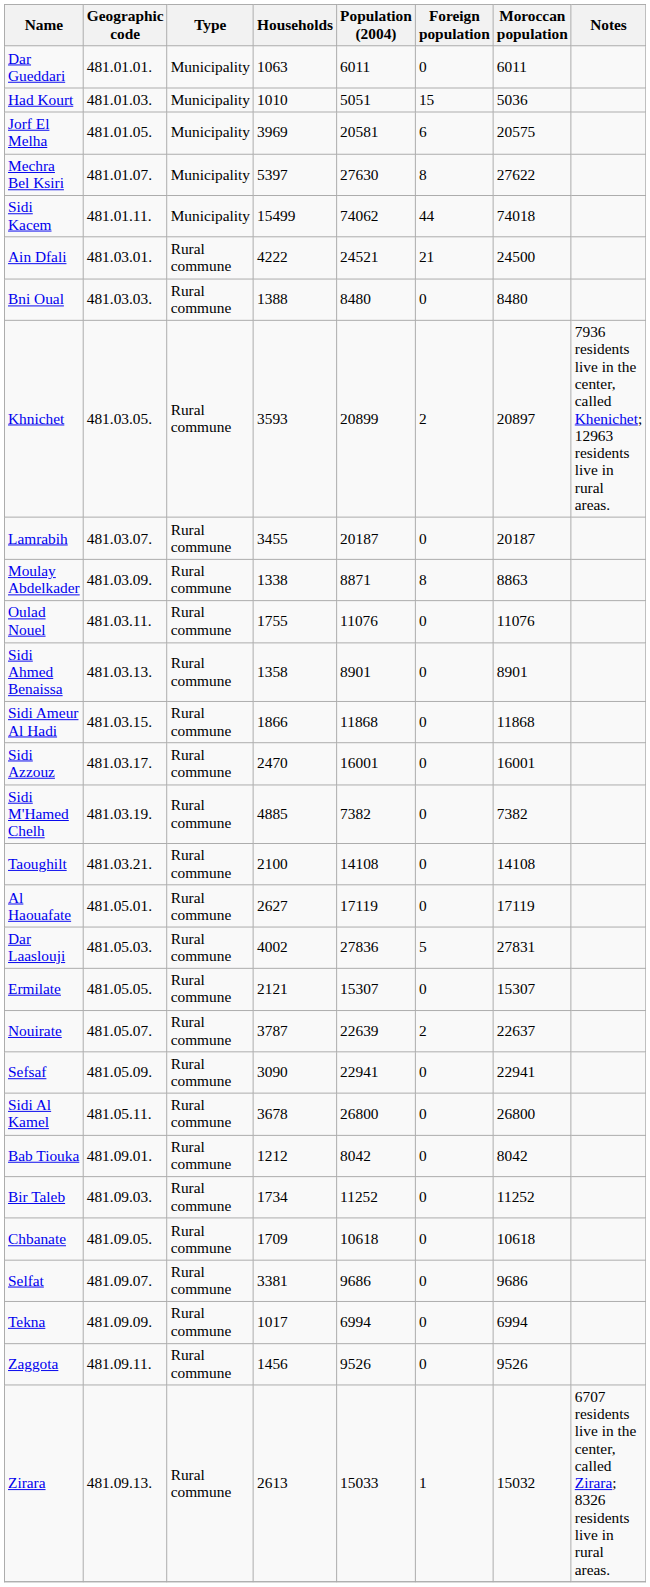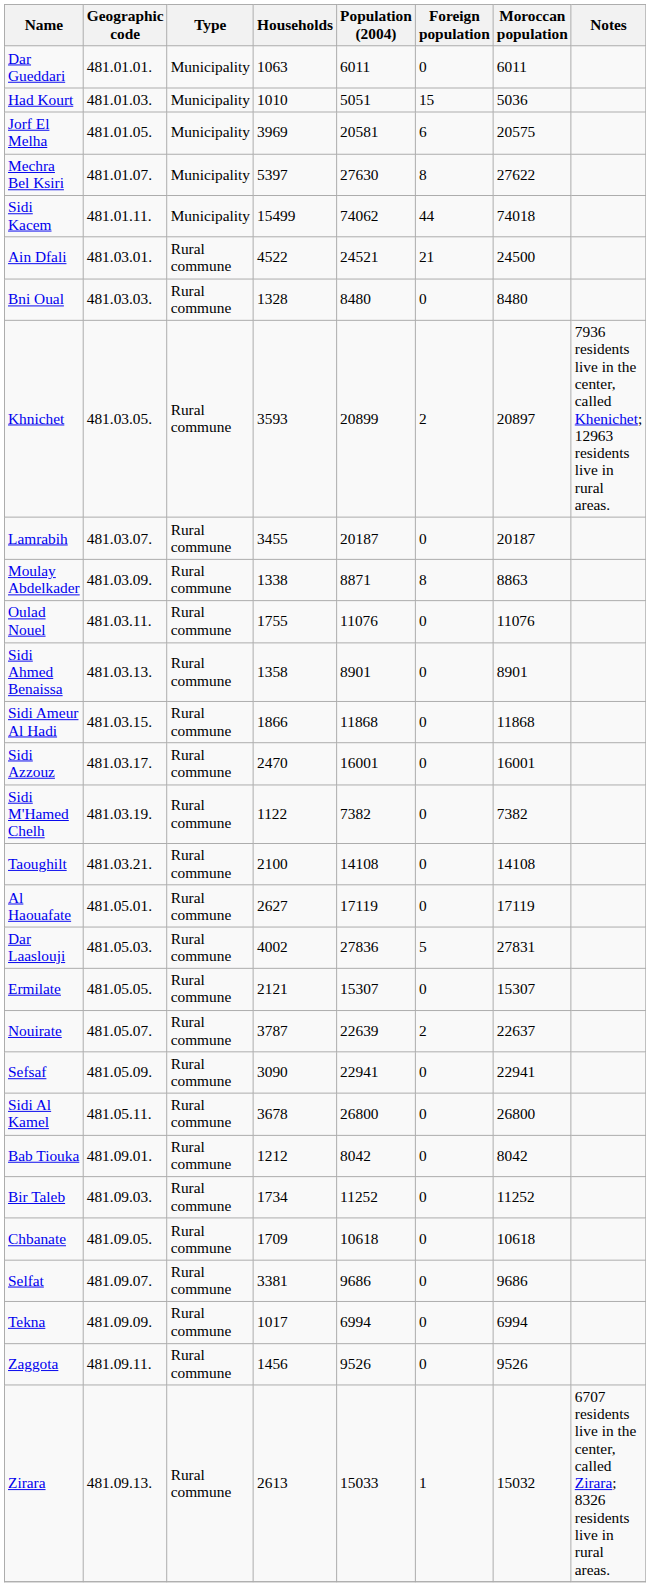 <table class="wikitable sortable">
 <tr>
 <th>Name</th>
 <th>Geographic code</th>
 <th>Type</th>
 <th>Households</th>
 <th>Population (2004)</th>
 <th>Foreign population</th>
 <th>Moroccan population</th>
 <th>Notes</th>
 </tr>
 <tr>
 <td><a href='#'>Dar Gueddari</a></td>
 <td>481.01.01.</td>
 <td>Municipality</td>
 <td>1063</td>
 <td>6011</td>
 <td>0</td>
 <td>6011</td>
 <td></td>
 </tr>
 <tr>
 <td><a href='#'>Had Kourt</a></td>
 <td>481.01.03.</td>
 <td>Municipality</td>
 <td>1010</td>
 <td>5051</td>
 <td>15</td>
 <td>5036</td>
 <td></td>
 </tr>
 <tr>
 <td><a href='#'>Jorf El Melha</a></td>
 <td>481.01.05.</td>
 <td>Municipality</td>
 <td>3969</td>
 <td>20581</td>
 <td>6</td>
 <td>20575</td>
 <td></td>
 </tr>
 <tr>
 <td><a href='#'>Mechra Bel Ksiri</a></td>
 <td>481.01.07.</td>
 <td>Municipality</td>
 <td>5397</td>
 <td>27630</td>
 <td>8</td>
 <td>27622</td>
 <td></td>
 </tr>
 <tr>
 <td><a href='#'>Sidi Kacem</a></td>
 <td>481.01.11.</td>
 <td>Municipality</td>
 <td>15499</td>
 <td>74062</td>
 <td>44</td>
 <td>74018</td>
 <td></td>
 </tr>
 <tr>
 <td><a href='#'>Ain Dfali</a></td>
 <td>481.03.01.</td>
 <td>Rural commune</td>
-<td>4222</td>
+<td>4522</td>
 <td>24521</td>
 <td>21</td>
 <td>24500</td>
 <td></td>
 </tr>
 <tr>
 <td><a href='#'>Bni Oual</a></td>
 <td>481.03.03.</td>
 <td>Rural commune</td>
-<td>1388</td>
+<td>1328</td>
 <td>8480</td>
 <td>0</td>
 <td>8480</td>
 <td></td>
 </tr>
 <tr>
 <td><a href='#'>Khnichet</a></td>
 <td>481.03.05.</td>
 <td>Rural commune</td>
 <td>3593</td>
 <td>20899</td>
 <td>2</td>
 <td>20897</td>
 <td>7936 residents live in the center, called <a href='#'>Khenichet</a>; 12963 residents live in rural areas.</td>
 </tr>
 <tr>
 <td><a href='#'>Lamrabih</a></td>
 <td>481.03.07.</td>
 <td>Rural commune</td>
 <td>3455</td>
 <td>20187</td>
 <td>0</td>
 <td>20187</td>
 <td></td>
 </tr>
 <tr>
 <td><a href='#'>Moulay Abdelkader</a></td>
 <td>481.03.09.</td>
 <td>Rural commune</td>
 <td>1338</td>
 <td>8871</td>
 <td>8</td>
 <td>8863</td>
 <td></td>
 </tr>
 <tr>
 <td><a href='#'>Oulad Nouel</a></td>
 <td>481.03.11.</td>
 <td>Rural commune</td>
 <td>1755</td>
 <td>11076</td>
 <td>0</td>
 <td>11076</td>
 <td></td>
 </tr>
 <tr>
 <td><a href='#'>Sidi Ahmed Benaissa</a></td>
 <td>481.03.13.</td>
 <td>Rural commune</td>
 <td>1358</td>
 <td>8901</td>
 <td>0</td>
 <td>8901</td>
 <td></td>
 </tr>
 <tr>
 <td><a href='#'>Sidi Ameur Al Hadi</a></td>
 <td>481.03.15.</td>
 <td>Rural commune</td>
 <td>1866</td>
 <td>11868</td>
 <td>0</td>
 <td>11868</td>
 <td></td>
 </tr>
 <tr>
 <td><a href='#'>Sidi Azzouz</a></td>
 <td>481.03.17.</td>
 <td>Rural commune</td>
 <td>2470</td>
 <td>16001</td>
 <td>0</td>
 <td>16001</td>
 <td></td>
 </tr>
 <tr>
 <td><a href='#'>Sidi M'Hamed Chelh</a></td>
 <td>481.03.19.</td>
 <td>Rural commune</td>
-<td>4885</td>
+<td>1122</td>
 <td>7382</td>
 <td>0</td>
 <td>7382</td>
 <td></td>
 </tr>
 <tr>
 <td><a href='#'>Taoughilt</a></td>
 <td>481.03.21.</td>
 <td>Rural commune</td>
 <td>2100</td>
 <td>14108</td>
 <td>0</td>
 <td>14108</td>
 <td></td>
 </tr>
 <tr>
 <td><a href='#'>Al Haouafate</a></td>
 <td>481.05.01.</td>
 <td>Rural commune</td>
 <td>2627</td>
 <td>17119</td>
 <td>0</td>
 <td>17119</td>
 <td></td>
 </tr>
 <tr>
 <td><a href='#'>Dar Laaslouji</a></td>
 <td>481.05.03.</td>
 <td>Rural commune</td>
 <td>4002</td>
 <td>27836</td>
 <td>5</td>
 <td>27831</td>
 <td></td>
 </tr>
 <tr>
 <td><a href='#'>Ermilate</a></td>
 <td>481.05.05.</td>
 <td>Rural commune</td>
 <td>2121</td>
 <td>15307</td>
 <td>0</td>
 <td>15307</td>
 <td></td>
 </tr>
 <tr>
 <td><a href='#'>Nouirate</a></td>
 <td>481.05.07.</td>
 <td>Rural commune</td>
 <td>3787</td>
 <td>22639</td>
 <td>2</td>
 <td>22637</td>
 <td></td>
 </tr>
 <tr>
 <td><a href='#'>Sefsaf</a></td>
 <td>481.05.09.</td>
 <td>Rural commune</td>
 <td>3090</td>
 <td>22941</td>
 <td>0</td>
 <td>22941</td>
 <td></td>
 </tr>
 <tr>
 <td><a href='#'>Sidi Al Kamel</a></td>
 <td>481.05.11.</td>
 <td>Rural commune</td>
 <td>3678</td>
 <td>26800</td>
 <td>0</td>
 <td>26800</td>
 <td></td>
 </tr>
 <tr>
 <td><a href='#'>Bab Tiouka</a></td>
 <td>481.09.01.</td>
 <td>Rural commune</td>
 <td>1212</td>
 <td>8042</td>
 <td>0</td>
 <td>8042</td>
 <td></td>
 </tr>
 <tr>
 <td><a href='#'>Bir Taleb</a></td>
 <td>481.09.03.</td>
 <td>Rural commune</td>
 <td>1734</td>
 <td>11252</td>
 <td>0</td>
 <td>11252</td>
 <td></td>
 </tr>
 <tr>
 <td><a href='#'>Chbanate</a></td>
 <td>481.09.05.</td>
 <td>Rural commune</td>
 <td>1709</td>
 <td>10618</td>
 <td>0</td>
 <td>10618</td>
 <td></td>
 </tr>
 <tr>
 <td><a href='#'>Selfat</a></td>
 <td>481.09.07.</td>
 <td>Rural commune</td>
 <td>3381</td>
 <td>9686</td>
 <td>0</td>
 <td>9686</td>
 <td></td>
 </tr>
 <tr>
 <td><a href='#'>Tekna</a></td>
 <td>481.09.09.</td>
 <td>Rural commune</td>
 <td>1017</td>
 <td>6994</td>
 <td>0</td>
 <td>6994</td>
 <td></td>
 </tr>
 <tr>
 <td><a href='#'>Zaggota</a></td>
 <td>481.09.11.</td>
 <td>Rural commune</td>
 <td>1456</td>
 <td>9526</td>
 <td>0</td>
 <td>9526</td>
 <td></td>
 </tr>
 <tr>
 <td><a href='#'>Zirara</a></td>
 <td>481.09.13.</td>
 <td>Rural commune</td>
 <td>2613</td>
 <td>15033</td>
 <td>1</td>
 <td>15032</td>
 <td>6707 residents live in the center, called <a href='#'>Zirara</a>; 8326 residents live in rural areas.</td>
 </tr>
 <tr>
 </tr>
 </table>
